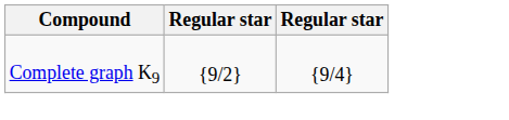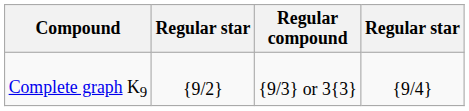 <table class=wikitable>
 <tr>
 <th>Compound</th>
 <th>Regular star</th>
+<th>Regular<br>compound</th>
 <th>Regular star</th>
 </tr>
 <tr align=center>
 <td><br><a href='#'>Complete graph</a> K<sub>9</sub></td>
 <td><br>{9/2}</td>
+<td><br>{9/3} or 3{3}</td>
 <td><br>{9/4}</td>
 </tr>
 </table>
